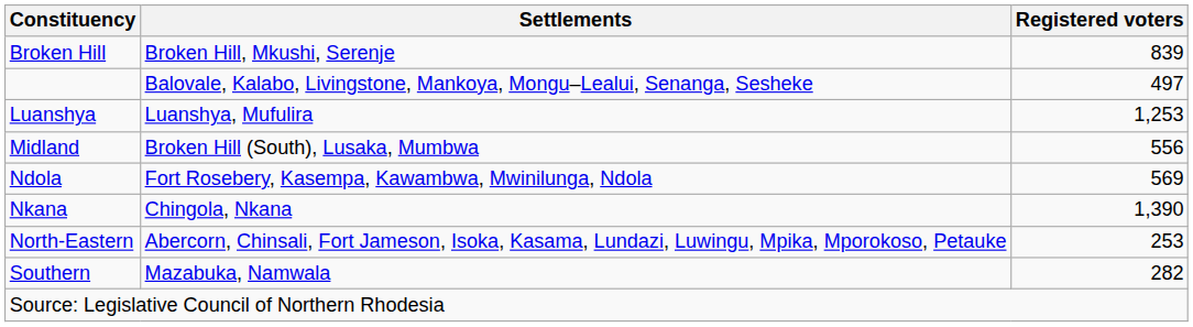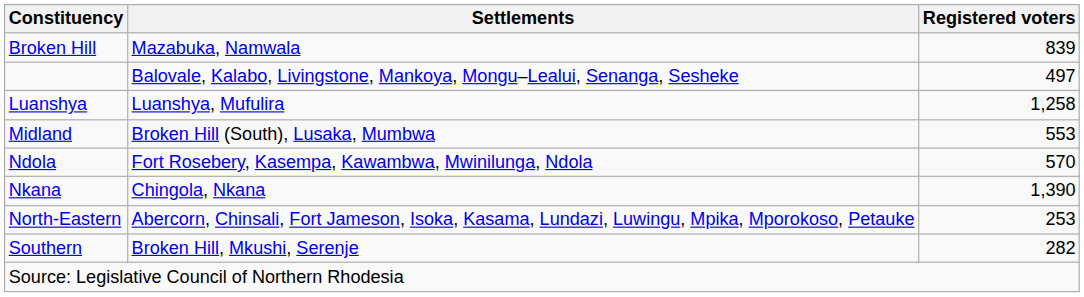 <table class=wikitable>
 <tr>
 <th>Constituency</th>
 <th>Settlements</th>
 <th>Registered voters</th>
 </tr>
 <tr>
 <td><a href='#'>Broken Hill</a></td>
-<td><a href='#'>Broken Hill</a>,  <a href='#'>Mkushi</a>, <a href='#'>Serenje</a></td>
+<td><a href='#'>Mazabuka</a>, <a href='#'>Namwala</a></td>
 <td align=right>839</td>
 </tr>
 <tr>
 <td></td>
 <td><a href='#'>Balovale</a>, <a href='#'>Kalabo</a>, <a href='#'>Livingstone</a>, <a href='#'>Mankoya</a>, <a href='#'>Mongu</a>–<a href='#'>Lealui</a>, <a href='#'>Senanga</a>, <a href='#'>Sesheke</a></td>
 <td align=right>497</td>
 </tr>
 <tr>
 <td><a href='#'>Luanshya</a></td>
 <td><a href='#'>Luanshya</a>, <a href='#'>Mufulira</a></td>
-<td align=right>1,253</td>
+<td align=right>1,258</td>
 </tr>
 <tr>
 <td><a href='#'>Midland</a></td>
 <td><a href='#'>Broken Hill</a> (South), <a href='#'>Lusaka</a>, <a href='#'>Mumbwa</a></td>
-<td align=right>556</td>
+<td align=right>553</td>
 </tr>
 <tr>
 <td><a href='#'>Ndola</a></td>
 <td><a href='#'>Fort Rosebery</a>, <a href='#'>Kasempa</a>, <a href='#'>Kawambwa</a>, <a href='#'>Mwinilunga</a>, <a href='#'>Ndola</a></td>
-<td align=right>569</td>
+<td align=right>570</td>
 </tr>
 <tr>
 <td><a href='#'>Nkana</a></td>
 <td><a href='#'>Chingola</a>, <a href='#'>Nkana</a></td>
 <td align=right>1,390</td>
 </tr>
 <tr>
 <td><a href='#'>North-Eastern</a></td>
 <td><a href='#'>Abercorn</a>, <a href='#'>Chinsali</a>, <a href='#'>Fort Jameson</a>, <a href='#'>Isoka</a>, <a href='#'>Kasama</a>, <a href='#'>Lundazi</a>, <a href='#'>Luwingu</a>, <a href='#'>Mpika</a>, <a href='#'>Mporokoso</a>, <a href='#'>Petauke</a></td>
 <td align=right>253</td>
 </tr>
 <tr>
 <td><a href='#'>Southern</a></td>
-<td><a href='#'>Mazabuka</a>, <a href='#'>Namwala</a></td>
+<td><a href='#'>Broken Hill</a>,  <a href='#'>Mkushi</a>, <a href='#'>Serenje</a></td>
 <td align=right>282</td>
 </tr>
 <tr>
 <td colspan=3>Source: Legislative Council of Northern Rhodesia</td>
 </tr>
 </table>
